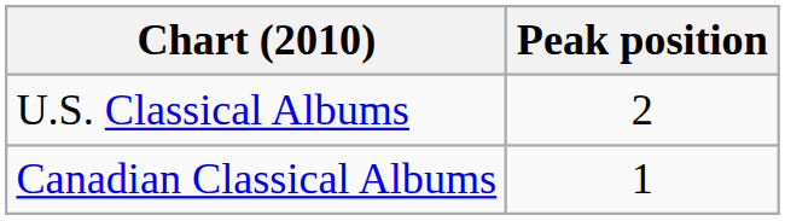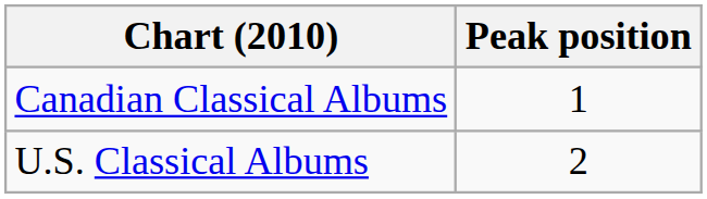 <table class="wikitable">
 <tr>
 <th>Chart (2010)</th>
 <th>Peak position</th>
 </tr>
 <tr>
+<td><a href='#'>Canadian Classical Albums</a></td>
+<td align="center">1</td>
+</tr>
+<tr>
 <td>U.S. <a href='#'>Classical Albums</a></td>
 <td align="center">2</td>
 </tr>
-<tr>
-<td><a href='#'>Canadian Classical Albums</a></td>
-<td align="center">1</td>
-</tr>
 </table>
